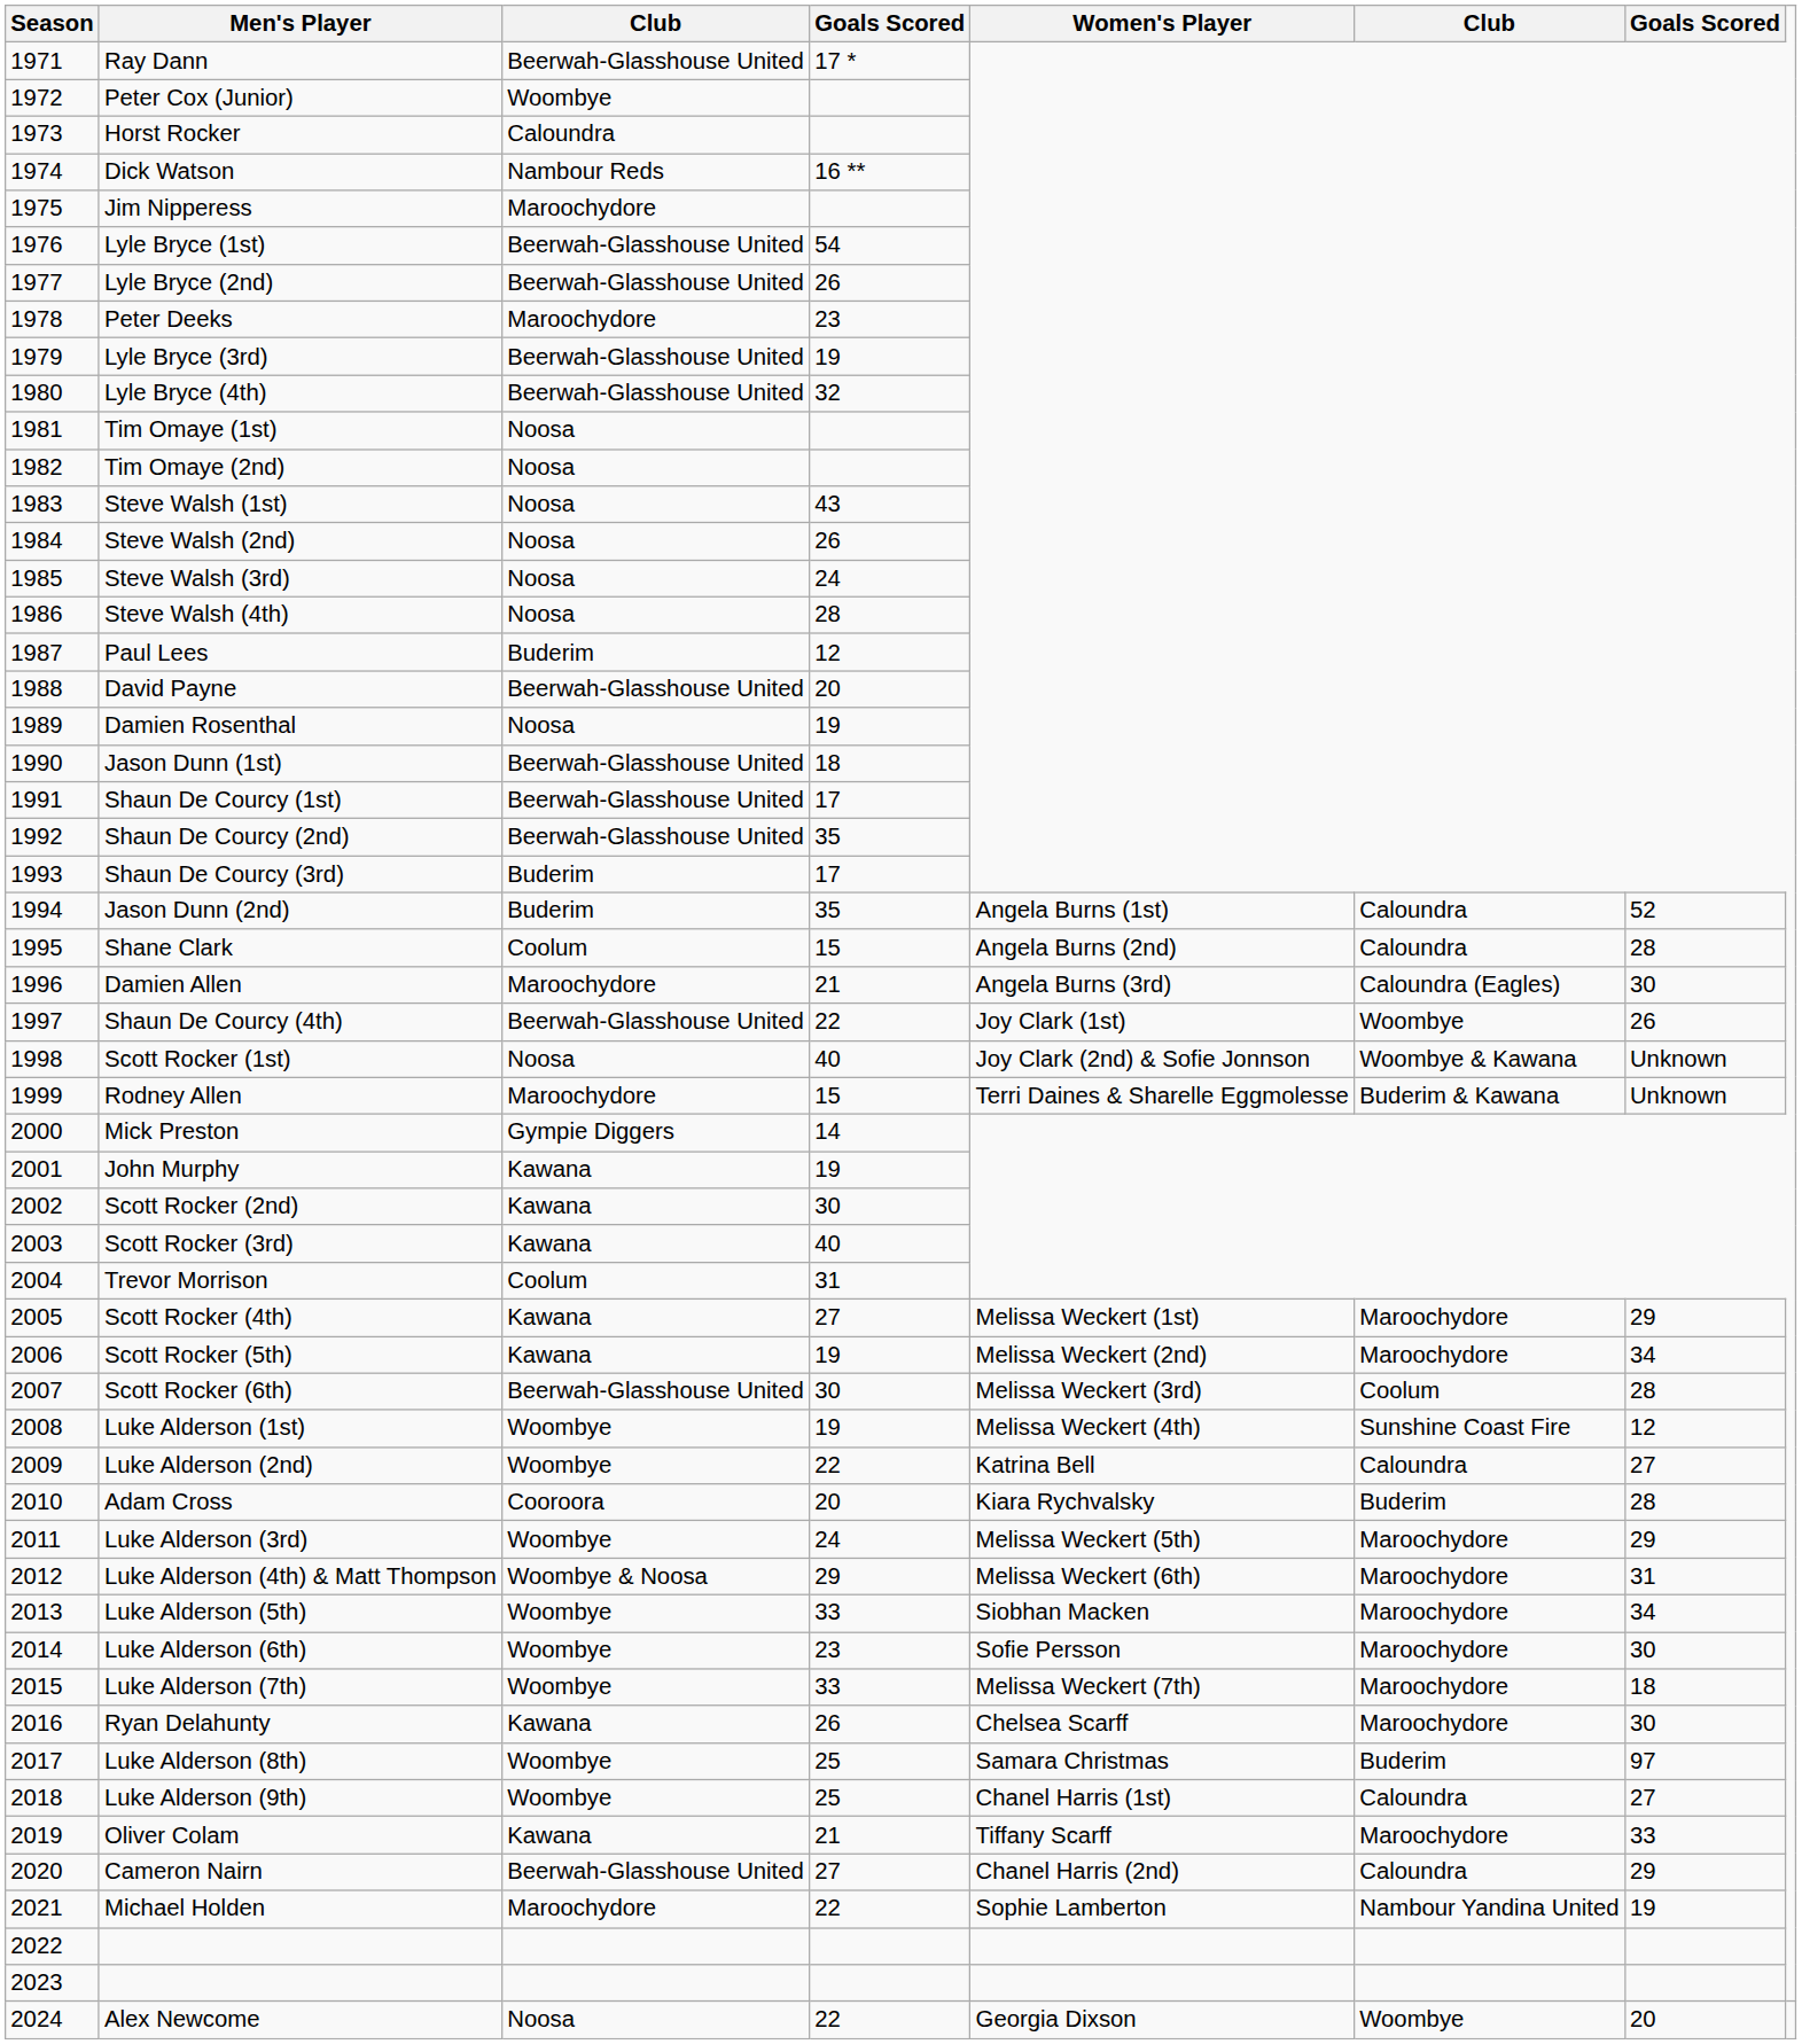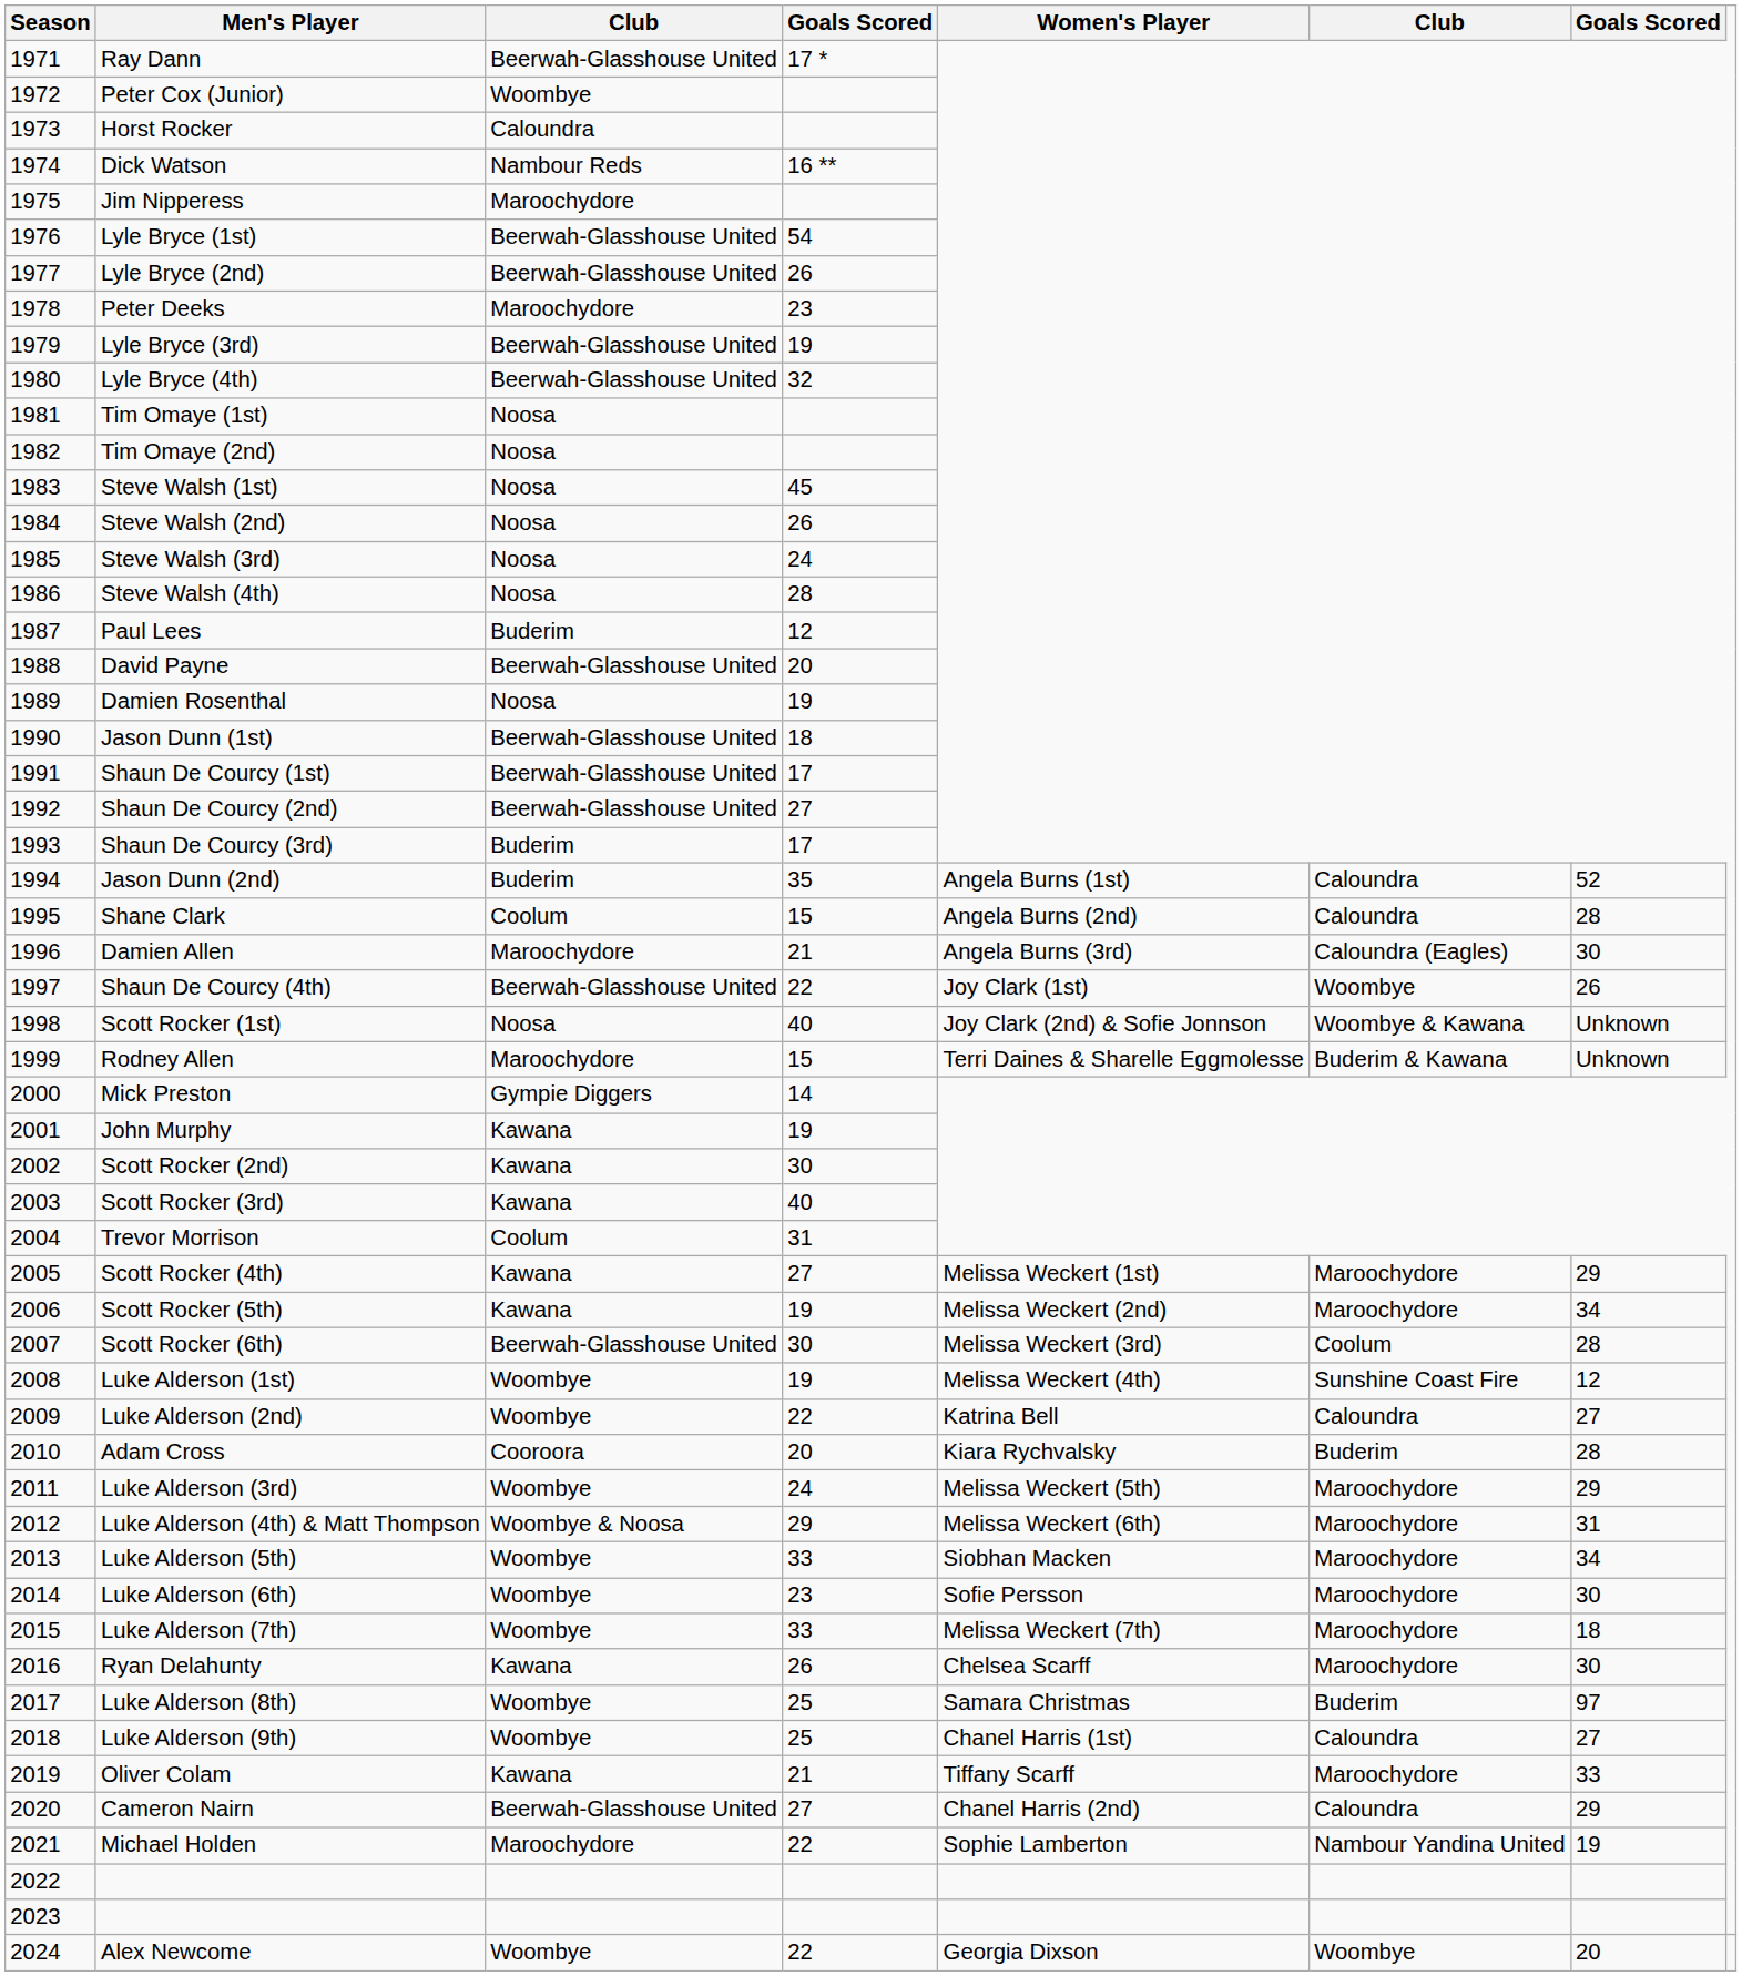 <table class="wikitable">
 <tr>
 <th>Season</th>
 <th>Men's Player</th>
 <th>Club</th>
 <th>Goals Scored</th>
 <th>Women's Player</th>
 <th>Club</th>
 <th>Goals Scored</th>
 </tr>
 <tr>
 <td>1971</td>
 <td>Ray Dann</td>
 <td>Beerwah-Glasshouse United</td>
 <td>17 *</td>
 </tr>
 <tr>
 <td>1972</td>
 <td>Peter Cox (Junior)</td>
 <td>Woombye</td>
 <td></td>
 </tr>
 <tr>
 <td>1973</td>
 <td>Horst Rocker</td>
 <td>Caloundra</td>
 <td></td>
 </tr>
 <tr>
 <td>1974</td>
 <td>Dick Watson</td>
 <td>Nambour Reds</td>
 <td>16 **</td>
 </tr>
 <tr>
 <td>1975</td>
 <td>Jim Nipperess</td>
 <td>Maroochydore</td>
 <td></td>
 </tr>
 <tr>
 <td>1976</td>
 <td>Lyle Bryce (1st)</td>
 <td>Beerwah-Glasshouse United</td>
 <td>54</td>
 </tr>
 <tr>
 <td>1977</td>
 <td>Lyle Bryce (2nd)</td>
 <td>Beerwah-Glasshouse United</td>
 <td>26</td>
 </tr>
 <tr>
 <td>1978</td>
 <td>Peter Deeks</td>
 <td>Maroochydore</td>
 <td>23</td>
 </tr>
 <tr>
 <td>1979</td>
 <td>Lyle Bryce (3rd)</td>
 <td>Beerwah-Glasshouse United</td>
 <td>19</td>
 </tr>
 <tr>
 <td>1980</td>
 <td>Lyle Bryce (4th)</td>
 <td>Beerwah-Glasshouse United</td>
 <td>32</td>
 </tr>
 <tr>
 <td>1981</td>
 <td>Tim Omaye (1st)</td>
 <td>Noosa</td>
 <td></td>
 </tr>
 <tr>
 <td>1982</td>
 <td>Tim Omaye (2nd)</td>
 <td>Noosa</td>
 <td></td>
 </tr>
 <tr>
 <td>1983</td>
 <td>Steve Walsh (1st)</td>
 <td>Noosa</td>
-<td>43</td>
+<td>45</td>
 </tr>
 <tr>
 <td>1984</td>
 <td>Steve Walsh (2nd)</td>
 <td>Noosa</td>
 <td>26</td>
 </tr>
 <tr>
 <td>1985</td>
 <td>Steve Walsh (3rd)</td>
 <td>Noosa</td>
 <td>24</td>
 </tr>
 <tr>
 <td>1986</td>
 <td>Steve Walsh (4th)</td>
 <td>Noosa</td>
 <td>28</td>
 </tr>
 <tr>
 <td>1987</td>
 <td>Paul Lees</td>
 <td>Buderim</td>
 <td>12</td>
 </tr>
 <tr>
 <td>1988</td>
 <td>David Payne</td>
 <td>Beerwah-Glasshouse United</td>
 <td>20</td>
 </tr>
 <tr>
 <td>1989</td>
 <td>Damien Rosenthal</td>
 <td>Noosa</td>
 <td>19</td>
 </tr>
 <tr>
 <td>1990</td>
 <td>Jason Dunn (1st)</td>
 <td>Beerwah-Glasshouse United</td>
 <td>18</td>
 </tr>
 <tr>
 <td>1991</td>
 <td>Shaun De Courcy (1st)</td>
 <td>Beerwah-Glasshouse United</td>
 <td>17</td>
 </tr>
 <tr>
 <td>1992</td>
 <td>Shaun De Courcy (2nd)</td>
 <td>Beerwah-Glasshouse United</td>
-<td>35</td>
+<td>27</td>
 </tr>
 <tr>
 <td>1993</td>
 <td>Shaun De Courcy (3rd)</td>
 <td>Buderim</td>
 <td>17</td>
 </tr>
 <tr>
 <td>1994</td>
 <td>Jason Dunn (2nd)</td>
 <td>Buderim</td>
 <td>35</td>
 <td>Angela Burns (1st)</td>
 <td>Caloundra</td>
 <td>52</td>
 </tr>
 <tr>
 <td>1995</td>
 <td>Shane Clark</td>
 <td>Coolum</td>
 <td>15</td>
 <td>Angela Burns (2nd)</td>
 <td>Caloundra</td>
 <td>28</td>
 </tr>
 <tr>
 <td>1996</td>
 <td>Damien Allen</td>
 <td>Maroochydore</td>
 <td>21</td>
 <td>Angela Burns (3rd)</td>
 <td>Caloundra (Eagles)</td>
 <td>30</td>
 </tr>
 <tr>
 <td>1997</td>
 <td>Shaun De Courcy (4th)</td>
 <td>Beerwah-Glasshouse United</td>
 <td>22</td>
 <td>Joy Clark (1st)</td>
 <td>Woombye</td>
 <td>26</td>
 </tr>
 <tr>
 <td>1998</td>
 <td>Scott Rocker (1st)</td>
 <td>Noosa</td>
 <td>40</td>
 <td>Joy Clark (2nd) & Sofie Jonnson</td>
 <td>Woombye & Kawana</td>
 <td>Unknown</td>
 </tr>
 <tr>
 <td>1999</td>
 <td>Rodney Allen</td>
 <td>Maroochydore</td>
 <td>15</td>
 <td>Terri Daines & Sharelle Eggmolesse</td>
 <td>Buderim & Kawana</td>
 <td>Unknown</td>
 </tr>
 <tr>
 <td>2000</td>
 <td>Mick Preston</td>
 <td>Gympie Diggers</td>
 <td>14</td>
 </tr>
 <tr>
 <td>2001</td>
 <td>John Murphy</td>
 <td>Kawana</td>
 <td>19</td>
 </tr>
 <tr>
 <td>2002</td>
 <td>Scott Rocker (2nd)</td>
 <td>Kawana</td>
 <td>30</td>
 </tr>
 <tr>
 <td>2003</td>
 <td>Scott Rocker (3rd)</td>
 <td>Kawana</td>
 <td>40</td>
 </tr>
 <tr>
 <td>2004</td>
 <td>Trevor Morrison</td>
 <td>Coolum</td>
 <td>31</td>
 </tr>
 <tr>
 <td>2005</td>
 <td>Scott Rocker (4th)</td>
 <td>Kawana</td>
 <td>27</td>
 <td>Melissa Weckert (1st)</td>
 <td>Maroochydore</td>
 <td>29</td>
 </tr>
 <tr>
 <td>2006</td>
 <td>Scott Rocker (5th)</td>
 <td>Kawana</td>
 <td>19</td>
 <td>Melissa Weckert (2nd)</td>
 <td>Maroochydore</td>
 <td>34</td>
 </tr>
 <tr>
 <td>2007</td>
 <td>Scott Rocker (6th)</td>
 <td>Beerwah-Glasshouse United</td>
 <td>30</td>
 <td>Melissa Weckert (3rd)</td>
 <td>Coolum</td>
 <td>28</td>
 </tr>
 <tr>
 <td>2008</td>
 <td>Luke Alderson (1st)</td>
 <td>Woombye</td>
 <td>19</td>
 <td>Melissa Weckert (4th)</td>
 <td>Sunshine Coast Fire</td>
 <td>12</td>
 </tr>
 <tr>
 <td>2009</td>
 <td>Luke Alderson (2nd)</td>
 <td>Woombye</td>
 <td>22</td>
 <td>Katrina Bell</td>
 <td>Caloundra</td>
 <td>27</td>
 </tr>
 <tr>
 <td>2010</td>
 <td>Adam Cross</td>
 <td>Cooroora</td>
 <td>20</td>
 <td>Kiara Rychvalsky</td>
 <td>Buderim</td>
 <td>28</td>
 </tr>
 <tr>
 <td>2011</td>
 <td>Luke Alderson (3rd)</td>
 <td>Woombye</td>
 <td>24</td>
 <td>Melissa Weckert (5th)</td>
 <td>Maroochydore</td>
 <td>29</td>
 </tr>
 <tr>
 <td>2012</td>
 <td>Luke Alderson (4th) & Matt Thompson</td>
 <td>Woombye & Noosa</td>
 <td>29</td>
 <td>Melissa Weckert (6th)</td>
 <td>Maroochydore</td>
 <td>31</td>
 </tr>
 <tr>
 <td>2013</td>
 <td>Luke Alderson (5th)</td>
 <td>Woombye</td>
 <td>33</td>
 <td>Siobhan Macken</td>
 <td>Maroochydore</td>
 <td>34</td>
 </tr>
 <tr>
 <td>2014</td>
 <td>Luke Alderson (6th)</td>
 <td>Woombye</td>
 <td>23</td>
 <td>Sofie Persson</td>
 <td>Maroochydore</td>
 <td>30</td>
 </tr>
 <tr>
 <td>2015</td>
 <td>Luke Alderson (7th)</td>
 <td>Woombye</td>
 <td>33</td>
 <td>Melissa Weckert (7th)</td>
 <td>Maroochydore</td>
 <td>18</td>
 </tr>
 <tr>
 <td>2016</td>
 <td>Ryan Delahunty</td>
 <td>Kawana</td>
 <td>26</td>
 <td>Chelsea Scarff</td>
 <td>Maroochydore</td>
 <td>30</td>
 </tr>
 <tr>
 <td>2017</td>
 <td>Luke Alderson (8th)</td>
 <td>Woombye</td>
 <td>25</td>
 <td>Samara Christmas</td>
 <td>Buderim</td>
 <td>97</td>
 </tr>
 <tr>
 <td>2018</td>
 <td>Luke Alderson (9th)</td>
 <td>Woombye</td>
 <td>25</td>
 <td>Chanel Harris (1st)</td>
 <td>Caloundra</td>
 <td>27</td>
 </tr>
 <tr>
 <td>2019</td>
 <td>Oliver Colam</td>
 <td>Kawana</td>
 <td>21</td>
 <td>Tiffany Scarff</td>
 <td>Maroochydore</td>
 <td>33</td>
 </tr>
 <tr>
 <td>2020</td>
 <td>Cameron Nairn</td>
 <td>Beerwah-Glasshouse United</td>
 <td>27</td>
 <td>Chanel Harris (2nd)</td>
 <td>Caloundra</td>
 <td>29</td>
 </tr>
 <tr>
 <td>2021</td>
 <td>Michael Holden</td>
 <td>Maroochydore</td>
 <td>22</td>
 <td>Sophie Lamberton</td>
 <td>Nambour Yandina United</td>
 <td>19</td>
 </tr>
 <tr>
 <td>2022</td>
 <td></td>
 <td></td>
 <td></td>
 <td></td>
 <td></td>
 <td></td>
 </tr>
 <tr>
 <td>2023</td>
 <td></td>
 <td></td>
 <td></td>
 <td></td>
 <td></td>
 <td></td>
 </tr>
 <tr>
 <td>2024</td>
 <td>Alex Newcome</td>
-<td>Noosa</td>
+<td>Woombye</td>
 <td>22</td>
 <td>Georgia Dixson</td>
 <td>Woombye</td>
 <td>20</td>
 <td></td>
 </tr>
 </table>
